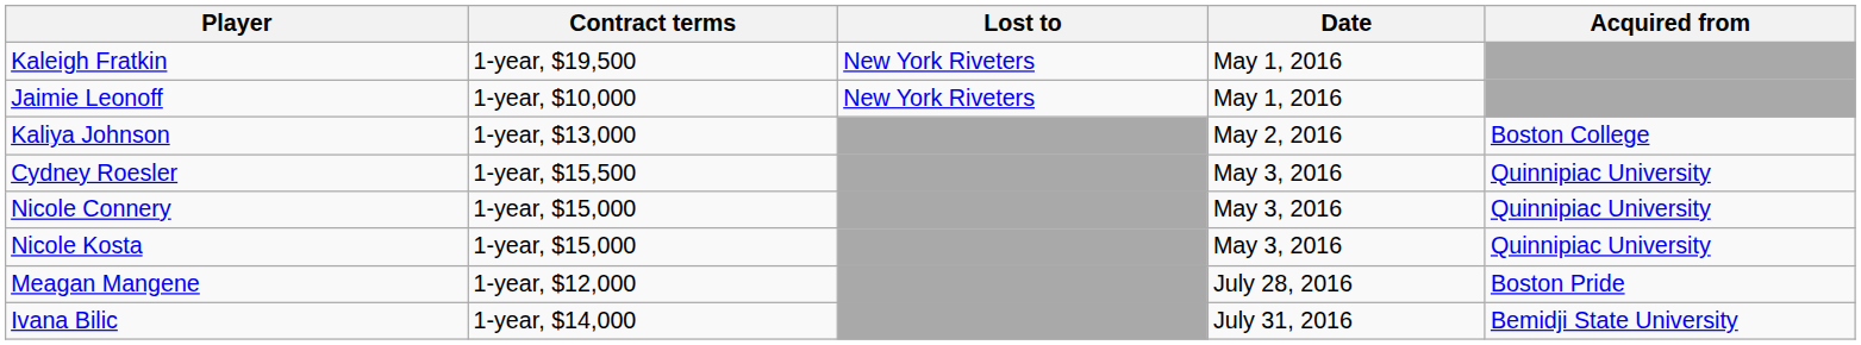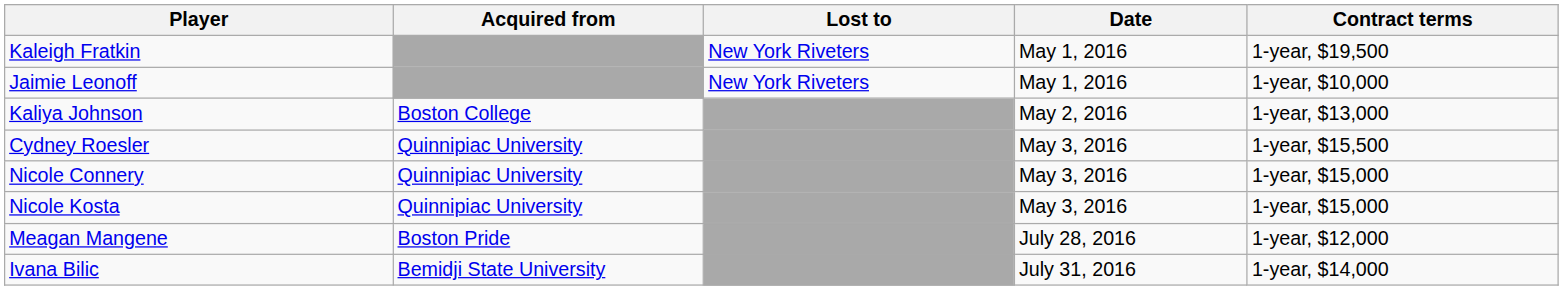 <table class="wikitable" style="width:100%;">
 <tr style="text-align:center; background:#ddd;">
 <th style="width:25%;">Player</th>
-<th style="width:20%;">Contract terms</th>
+<th style="width:20%;">Acquired from</th>
 <th style="width:20%;">Lost to</th>
 <th style="width:15%;">Date</th>
-<th style="width:20%;">Acquired from</th>
+<th style="width:20%;">Contract terms</th>
 </tr>
 <tr>
 <td><a href='#'>Kaleigh Fratkin</a></td>
-<td>1-year, $19,500</td>
+<td style="background:darkgrey;"></td>
 <td><a href='#'>New York Riveters</a></td>
 <td>May 1, 2016</td>
-<td style="background:darkgrey;"></td>
+<td>1-year, $19,500</td>
 </tr>
 <tr>
 <td><a href='#'>Jaimie Leonoff</a></td>
-<td>1-year, $10,000</td>
+<td style="background:darkgrey;"></td>
 <td><a href='#'>New York Riveters</a></td>
 <td>May 1, 2016</td>
-<td style="background:darkgrey;"></td>
+<td>1-year, $10,000</td>
 </tr>
 <tr>
 <td><a href='#'>Kaliya Johnson</a></td>
-<td>1-year, $13,000</td>
+<td><a href='#'>Boston College</a></td>
 <td style="background:darkgrey;"></td>
 <td>May 2, 2016</td>
-<td><a href='#'>Boston College</a></td>
+<td>1-year, $13,000</td>
 </tr>
 <tr>
 <td><a href='#'>Cydney Roesler</a></td>
-<td>1-year, $15,500</td>
+<td><a href='#'>Quinnipiac University</a></td>
 <td style="background:darkgrey;"></td>
 <td>May 3, 2016</td>
-<td><a href='#'>Quinnipiac University</a></td>
+<td>1-year, $15,500</td>
 </tr>
 <tr>
 <td><a href='#'>Nicole Connery</a></td>
-<td>1-year, $15,000</td>
+<td><a href='#'>Quinnipiac University</a></td>
 <td style="background:darkgrey;"></td>
 <td>May 3, 2016</td>
-<td><a href='#'>Quinnipiac University</a></td>
+<td>1-year, $15,000</td>
 </tr>
 <tr>
 <td><a href='#'>Nicole Kosta</a></td>
-<td>1-year, $15,000</td>
+<td><a href='#'>Quinnipiac University</a></td>
 <td style="background:darkgrey;"></td>
 <td>May 3, 2016</td>
-<td><a href='#'>Quinnipiac University</a></td>
+<td>1-year, $15,000</td>
 </tr>
 <tr>
 <td><a href='#'>Meagan Mangene</a></td>
-<td>1-year, $12,000</td>
+<td><a href='#'>Boston Pride</a></td>
 <td style="background:darkgrey;"></td>
 <td>July 28, 2016</td>
-<td><a href='#'>Boston Pride</a></td>
+<td>1-year, $12,000</td>
 </tr>
 <tr>
 <td><a href='#'>Ivana Bilic</a></td>
-<td>1-year, $14,000</td>
+<td><a href='#'>Bemidji State University</a></td>
 <td style="background:darkgrey;"></td>
 <td>July 31, 2016</td>
-<td><a href='#'>Bemidji State University</a></td>
+<td>1-year, $14,000</td>
 </tr>
 </table>
